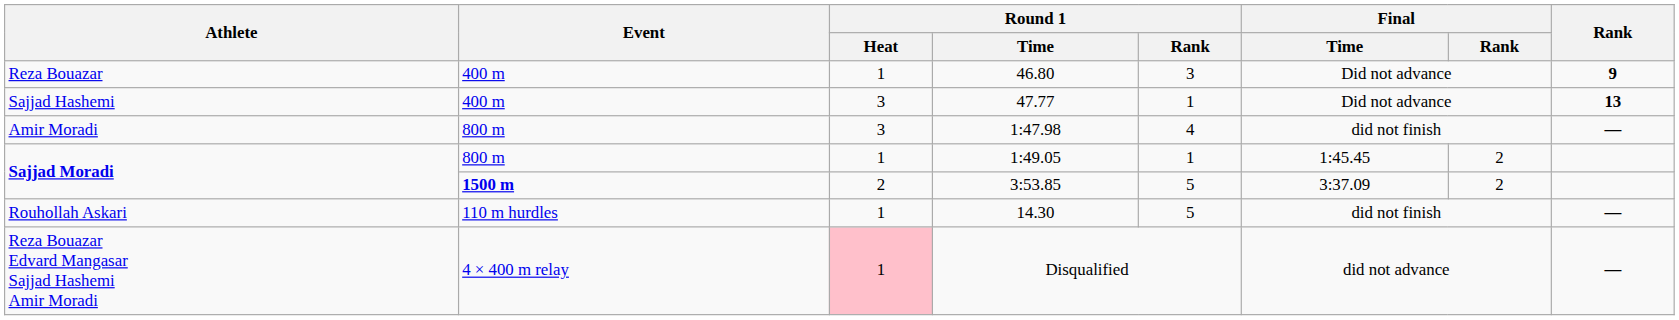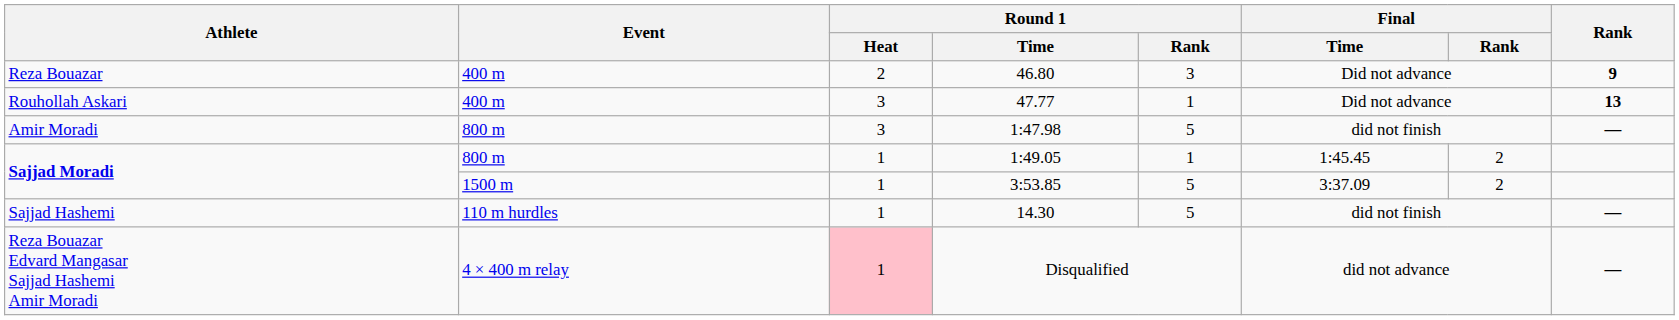 <table class="wikitable" width="72%" style="text-align:center; font-size:90%">
 <tr>
 <th rowspan="2" width="22%">Athlete</th>
 <th rowspan="2" width="18%">Event</th>
 <th colspan="3" width="20%">Round 1</th>
 <th colspan="2" width="15%">Final</th>
 <th rowspan="2" width="6%">Rank</th>
 </tr>
 <tr>
 <th width="5%">Heat</th>
 <th width="10%">Time</th>
 <th>Rank</th>
 <th width="10%">Time</th>
 <th>Rank</th>
 </tr>
 <tr>
 <td align="left"><a href='#'>Reza Bouazar</a></td>
 <td align="left"><a href='#'>400 m</a></td>
-<td>1</td>
+<td>2</td>
 <td>46.80</td>
 <td>3</td>
 <td colspan=2 align=center>Did not advance</td>
 <td><strong>9</strong></td>
 </tr>
 <tr>
-<td align="left"><a href='#'>Sajjad Hashemi</a></td>
+<td align="left"><a href='#'>Rouhollah Askari</a></td>
 <td align="left"><a href='#'>400 m</a></td>
 <td>3</td>
 <td>47.77</td>
 <td>1</td>
 <td colspan=2 align=center>Did not advance</td>
 <td><strong>13</strong></td>
 </tr>
 <tr>
 <td align="left"><a href='#'>Amir Moradi</a></td>
 <td align="left"><a href='#'>800 m</a></td>
 <td>3</td>
 <td>1:47.98</td>
-<td>4 <strong></strong></td>
+<td>5 <strong></strong></td>
 <td colspan=2>did not finish</td>
 <td><strong>—</strong></td>
 </tr>
 <tr>
 <td rowspan=2 align="left"><strong><a href='#'>Sajjad Moradi</a></strong></td>
 <td align="left"><a href='#'>800 m</a></td>
 <td>1</td>
 <td>1:49.05</td>
 <td>1 <strong></strong></td>
 <td>1:45.45 </td>
 <td>2</td>
 <td></td>
 </tr>
 <tr>
-<td align="left"><strong><a href='#'>1500 m</a></strong></td>
-<td>2</td>
+<td align="left"><a href='#'>1500 m</a></td>
+<td>1</td>
 <td>3:53.85</td>
 <td>5 <strong></strong></td>
 <td>3:37.09</td>
 <td>2</td>
 <td></td>
 </tr>
 <tr>
-<td align="left"><a href='#'>Rouhollah Askari</a></td>
+<td align="left"><a href='#'>Sajjad Hashemi</a></td>
 <td align="left"><a href='#'>110 m hurdles</a></td>
 <td>1</td>
 <td>14.30</td>
 <td>5 <strong></strong></td>
 <td colspan=2>did not finish</td>
 <td><strong>—</strong></td>
 </tr>
 <tr>
 <td align="left"><a href='#'>Reza Bouazar</a><br><a href='#'>Edvard Mangasar</a><br><a href='#'>Sajjad Hashemi</a><br><a href='#'>Amir Moradi</a></td>
 <td align="left"><a href='#'>4 × 400 m relay</a></td>
 <td style="background: pink;">1</td>
 <td colspan=2>Disqualified</td>
 <td colspan=2>did not advance</td>
 <td><strong>—</strong></td>
 </tr>
 </table>
